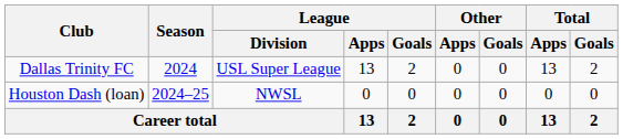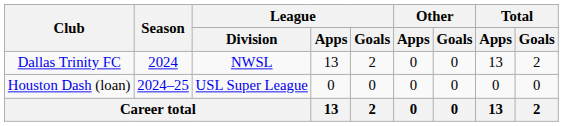 <table class="wikitable" style="text-align:center">
 <tr>
 <th rowspan="2">Club</th>
 <th rowspan="2">Season</th>
 <th colspan="3">League</th>
 <th colspan="2">Other</th>
 <th colspan="2">Total</th>
 </tr>
 <tr>
 <th>Division</th>
 <th>Apps</th>
 <th>Goals</th>
 <th>Apps</th>
 <th>Goals</th>
 <th>Apps</th>
 <th>Goals</th>
 </tr>
 <tr>
 <td><a href='#'>Dallas Trinity FC</a></td>
 <td><a href='#'>2024</a></td>
-<td><a href='#'>USL Super League</a></td>
+<td><a href='#'>NWSL</a></td>
 <td>13</td>
 <td>2</td>
 <td>0</td>
 <td>0</td>
 <td>13</td>
 <td>2</td>
 </tr>
 <tr>
 <td><a href='#'>Houston Dash</a> (loan)</td>
 <td><a href='#'>2024–25</a></td>
-<td><a href='#'>NWSL</a></td>
+<td><a href='#'>USL Super League</a></td>
 <td>0</td>
 <td>0</td>
 <td>0</td>
 <td>0</td>
 <td>0</td>
 <td>0</td>
 </tr>
 <tr>
 <th colspan="3">Career total</th>
 <th>13</th>
 <th>2</th>
 <th>0</th>
 <th>0</th>
 <th>13</th>
 <th>2</th>
 </tr>
 </table>
